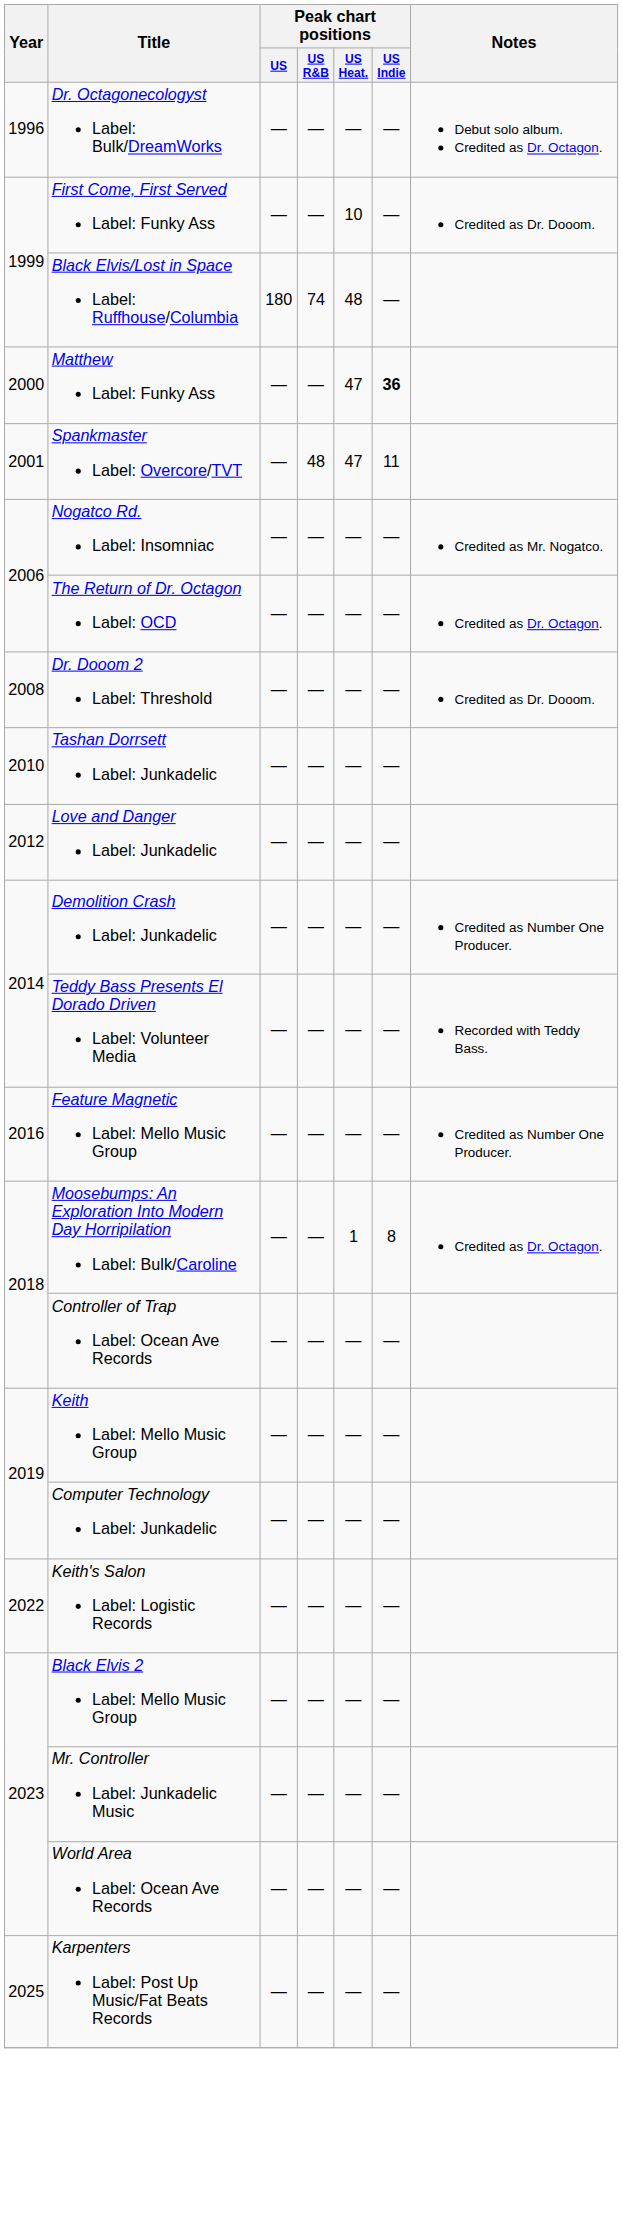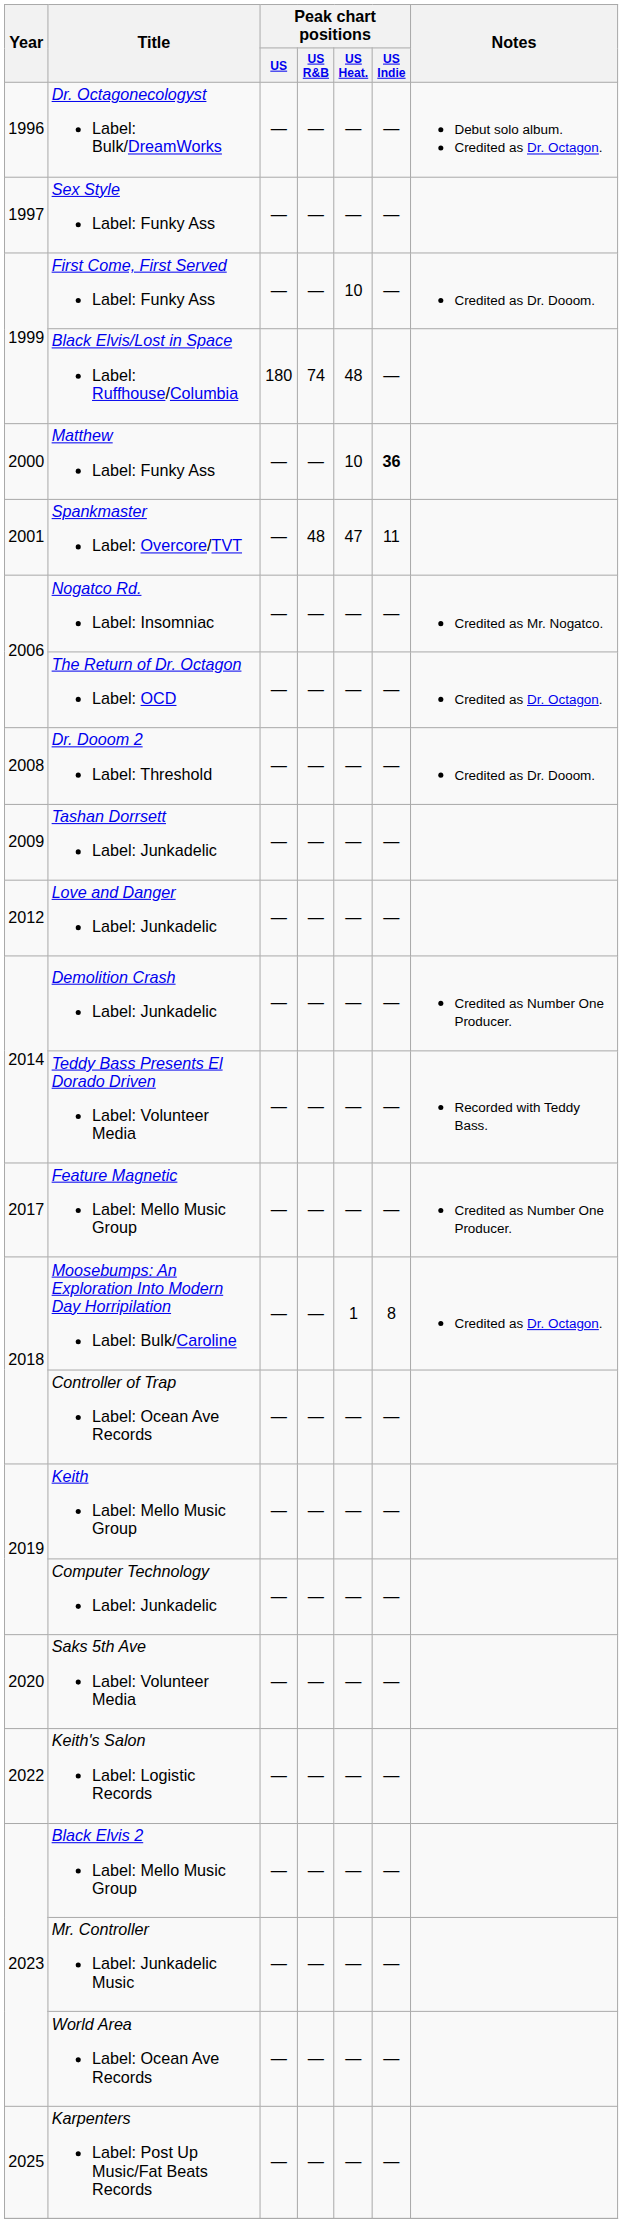 <table class="wikitable">
 <tr>
 <th rowspan="2" style="width:33px;">Year</th>
 <th rowspan="2" style="width:225px;">Title</th>
 <th colspan="4">Peak chart positions</th>
 <th style="width:325px;" rowspan="2">Notes</th>
 </tr>
 <tr>
 <th style="width:3em;font-size:75%;"><a href='#'>US</a></th>
 <th style="width:3em;font-size:75%;"><a href='#'>US R&B</a></th>
 <th style="width:3em;font-size:75%;"><a href='#'>US Heat.</a></th>
 <th style="width:3em;font-size:75%;"><a href='#'>US Indie</a></th>
 </tr>
 <tr>
 <td style="text-align:center;">1996</td>
 <td><em><a href='#'>Dr. Octagonecologyst</a></em><br><ul><li>Label: Bulk/<a href='#'>DreamWorks</a></li></ul></td>
 <td style="text-align:center;">—</td>
 <td style="text-align:center;">—</td>
 <td style="text-align:center;">—</td>
 <td style="text-align:center;">—</td>
 <td><br><ul><li><small>Debut solo album.</small></li><li><small>Credited as <a href='#'>Dr. Octagon</a>.</small></li></ul></td>
 </tr>
 <tr>
+<td style="text-align:center;">1997</td>
+<td><em><a href='#'>Sex Style</a></em><br><ul><li>Label: Funky Ass</li></ul></td>
+<td style="text-align:center;">—</td>
+<td style="text-align:center;">—</td>
+<td style="text-align:center;">—</td>
+<td style="text-align:center;">—</td>
+<td></td>
+</tr>
+<tr>
 <td rowspan="2" style="text-align:center;">1999</td>
 <td><em><a href='#'>First Come, First Served</a></em><br><ul><li>Label: Funky Ass</li></ul></td>
 <td style="text-align:center;">—</td>
 <td style="text-align:center;">—</td>
 <td style="text-align:center;">10</td>
 <td style="text-align:center;">—</td>
 <td><br><ul><li><small>Credited as Dr. Dooom.</small></li></ul></td>
 </tr>
 <tr>
 <td><em><a href='#'>Black Elvis/Lost in Space</a></em><br><ul><li>Label: <a href='#'>Ruffhouse</a>/<a href='#'>Columbia</a></li></ul></td>
 <td style="text-align:center;">180</td>
 <td style="text-align:center;">74</td>
 <td style="text-align:center;">48</td>
 <td style="text-align:center;">—</td>
 <td></td>
 </tr>
 <tr>
 <td style="text-align:center;">2000</td>
 <td><em><a href='#'>Matthew</a></em><br><ul><li>Label: Funky Ass</li></ul></td>
 <td style="text-align:center;">—</td>
 <td style="text-align:center;">—</td>
-<td style="text-align:center;">47</td>
+<td style="text-align:center;">10</td>
 <td style="text-align:center;"><strong>36</strong></td>
 <td></td>
 </tr>
 <tr>
 <td style="text-align:center;">2001</td>
 <td><em><a href='#'>Spankmaster</a></em><br><ul><li>Label: <a href='#'>Overcore</a>/<a href='#'>TVT</a></li></ul></td>
 <td style="text-align:center;">—</td>
 <td style="text-align:center;">48</td>
 <td style="text-align:center;">47</td>
 <td style="text-align:center;">11</td>
 <td></td>
 </tr>
 <tr>
 <td rowspan="2" style="text-align:center;">2006</td>
 <td><em><a href='#'>Nogatco Rd.</a></em><br><ul><li>Label: Insomniac</li></ul></td>
 <td style="text-align:center;">—</td>
 <td style="text-align:center;">—</td>
 <td style="text-align:center;">—</td>
 <td style="text-align:center;">—</td>
 <td><br><ul><li><small>Credited as Mr. Nogatco.</small></li></ul></td>
 </tr>
 <tr>
 <td><em><a href='#'>The Return of Dr. Octagon</a></em><br><ul><li>Label: <a href='#'>OCD</a></li></ul></td>
 <td style="text-align:center;">—</td>
 <td style="text-align:center;">—</td>
 <td style="text-align:center;">—</td>
 <td style="text-align:center;">—</td>
 <td><br><ul><li><small>Credited as <a href='#'>Dr. Octagon</a>.</small></li></ul></td>
 </tr>
 <tr>
 <td style="text-align:center;">2008</td>
 <td><em><a href='#'>Dr. Dooom 2</a></em><br><ul><li>Label: Threshold</li></ul></td>
 <td style="text-align:center;">—</td>
 <td style="text-align:center;">—</td>
 <td style="text-align:center;">—</td>
 <td style="text-align:center;">—</td>
 <td><br><ul><li><small>Credited as Dr. Dooom.</small></li></ul></td>
 </tr>
 <tr>
-<td style="text-align:center;">2010</td>
+<td style="text-align:center;">2009</td>
 <td><em><a href='#'>Tashan Dorrsett</a></em><br><ul><li>Label: Junkadelic</li></ul></td>
 <td style="text-align:center;">—</td>
 <td style="text-align:center;">—</td>
 <td style="text-align:center;">—</td>
 <td style="text-align:center;">—</td>
 <td></td>
 </tr>
 <tr>
 <td style="text-align:center;">2012</td>
 <td><em><a href='#'>Love and Danger</a></em><br><ul><li>Label: Junkadelic</li></ul></td>
 <td style="text-align:center;">—</td>
 <td style="text-align:center;">—</td>
 <td style="text-align:center;">—</td>
 <td style="text-align:center;">—</td>
 <td></td>
 </tr>
 <tr>
 <td rowspan="2" style="text-align:center;">2014</td>
 <td><em><a href='#'>Demolition Crash</a></em><br><ul><li>Label: Junkadelic</li></ul></td>
 <td style="text-align:center;">—</td>
 <td style="text-align:center;">—</td>
 <td style="text-align:center;">—</td>
 <td style="text-align:center;">—</td>
 <td><br><ul><li><small>Credited as Number One Producer.</small></li></ul></td>
 </tr>
 <tr>
 <td><em><a href='#'>Teddy Bass Presents El Dorado Driven</a></em><br><ul><li>Label: Volunteer Media</li></ul></td>
 <td style="text-align:center;">—</td>
 <td style="text-align:center;">—</td>
 <td style="text-align:center;">—</td>
 <td style="text-align:center;">—</td>
 <td><br><ul><li><small>Recorded with Teddy Bass.</small></li></ul></td>
 </tr>
 <tr>
-<td style="text-align:center;">2016</td>
+<td style="text-align:center;">2017</td>
 <td><em><a href='#'>Feature Magnetic</a></em><br><ul><li>Label: Mello Music Group</li></ul></td>
 <td style="text-align:center;">—</td>
 <td style="text-align:center;">—</td>
 <td style="text-align:center;">—</td>
 <td style="text-align:center;">—</td>
 <td><br><ul><li><small>Credited as Number One Producer.</small></li></ul></td>
 </tr>
 <tr>
 <td rowspan="2" style="text-align:center;">2018</td>
 <td><em><a href='#'>Moosebumps: An Exploration Into Modern Day Horripilation</a></em><br><ul><li>Label: Bulk/<a href='#'>Caroline</a></li></ul></td>
 <td style="text-align:center;">—</td>
 <td style="text-align:center;">—</td>
 <td style="text-align:center;">1</td>
 <td style="text-align:center;">8</td>
 <td><br><ul><li><small>Credited as <a href='#'>Dr. Octagon</a>.</small></li></ul></td>
 </tr>
 <tr>
 <td><em>Controller of Trap</em><br><ul><li>Label: Ocean Ave Records</li></ul></td>
 <td style="text-align:center;">—</td>
 <td style="text-align:center;">—</td>
 <td style="text-align:center;">—</td>
 <td style="text-align:center;">—</td>
 <td></td>
 </tr>
 <tr>
 <td rowspan="2" style="text-align:center;">2019</td>
 <td><em><a href='#'>Keith</a></em><br><ul><li>Label: Mello Music Group</li></ul></td>
 <td style="text-align:center;">—</td>
 <td style="text-align:center;">—</td>
 <td style="text-align:center;">—</td>
 <td style="text-align:center;">—</td>
 <td></td>
 </tr>
 <tr>
 <td><em>Computer Technology</em><br><ul><li>Label: Junkadelic</li></ul></td>
+<td style="text-align:center;">—</td>
+<td style="text-align:center;">—</td>
+<td style="text-align:center;">—</td>
+<td style="text-align:center;">—</td>
+<td></td>
+</tr>
+<tr>
+<td style="text-align:center;">2020</td>
+<td><em>Saks 5th Ave</em><br><ul><li>Label: Volunteer Media</li></ul></td>
 <td style="text-align:center;">—</td>
 <td style="text-align:center;">—</td>
 <td style="text-align:center;">—</td>
 <td style="text-align:center;">—</td>
 <td></td>
 </tr>
 <tr>
 <td style="text-align:center;">2022</td>
 <td><em>Keith's Salon</em><br><ul><li>Label: Logistic Records</li></ul></td>
 <td style="text-align:center;">—</td>
 <td style="text-align:center;">—</td>
 <td style="text-align:center;">—</td>
 <td style="text-align:center;">—</td>
 <td></td>
 </tr>
 <tr>
 <td rowspan="3" style="text-align:center;">2023</td>
 <td><em><a href='#'>Black Elvis 2</a></em><br><ul><li>Label: Mello Music Group</li></ul></td>
 <td style="text-align:center;">—</td>
 <td style="text-align:center;">—</td>
 <td style="text-align:center;">—</td>
 <td style="text-align:center;">—</td>
 <td></td>
 </tr>
 <tr>
 <td><em>Mr. Controller</em><br><ul><li>Label: Junkadelic Music</li></ul></td>
 <td style="text-align:center;">—</td>
 <td style="text-align:center;">—</td>
 <td style="text-align:center;">—</td>
 <td style="text-align:center;">—</td>
 <td></td>
 </tr>
 <tr>
 <td><em>World Area</em><br><ul><li>Label: Ocean Ave Records</li></ul></td>
 <td style="text-align:center;">—</td>
 <td style="text-align:center;">—</td>
 <td style="text-align:center;">—</td>
 <td style="text-align:center;">—</td>
 <td></td>
 </tr>
 <tr>
 <td style="text-align:center;">2025</td>
 <td><em>Karpenters</em><br><ul><li>Label: Post Up Music/Fat Beats Records</li></ul></td>
 <td style="text-align:center;">—</td>
 <td style="text-align:center;">—</td>
 <td style="text-align:center;">—</td>
 <td style="text-align:center;">—</td>
 <td></td>
 </tr>
 <tr>
 </tr>
 </table>
